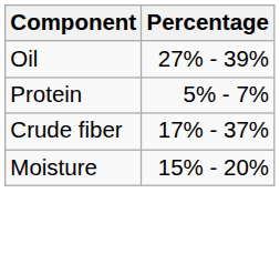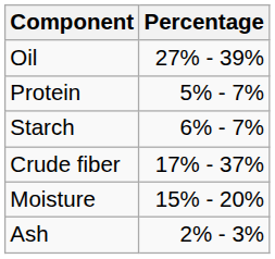 <table class="wikitable">
 <tr>
 <th>Component</th>
 <th>Percentage</th>
 </tr>
 <tr>
 <td>Oil</td>
 <td align="right">27% - 39%</td>
 </tr>
 <tr>
 <td>Protein</td>
 <td align="right">5% - 7%</td>
 </tr>
 <tr>
+<td>Starch</td>
+<td align="right">6% - 7%</td>
+</tr>
+<tr>
 <td>Crude fiber</td>
 <td align="right">17% - 37%</td>
 </tr>
 <tr>
 <td>Moisture</td>
 <td align="right">15% - 20%</td>
 </tr>
+<tr>
+<td>Ash</td>
+<td align="right">2% - 3%</td>
+</tr>
 </table>
